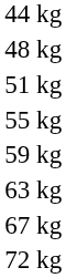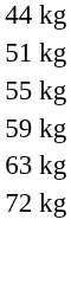 <table>
 <tr>
 <td>44 kg</td>
-<td></td>
-<td></td>
-<td></td>
-</tr>
-<tr>
-<td>48 kg</td>
 <td></td>
 <td></td>
 <td></td>
 </tr>
 <tr>
 <td>51 kg</td>
 <td></td>
 <td></td>
 <td></td>
 </tr>
 <tr>
 <td>55 kg</td>
 <td></td>
 <td></td>
 <td></td>
 </tr>
 <tr>
 <td>59 kg</td>
 <td></td>
 <td></td>
 <td></td>
 </tr>
 <tr>
 <td>63 kg</td>
 <td></td>
 <td></td>
 <td></td>
 </tr>
 <tr>
-<td>67 kg</td>
-<td></td>
-<td></td>
-<td></td>
-</tr>
-<tr>
 <td>72 kg</td>
 <td></td>
 <td></td>
 <td></td>
 </tr>
 <tr>
 </tr>
 </table>
